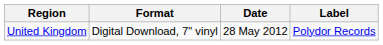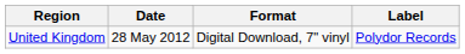 <table class=wikitable>
 <tr>
 <th scope="col">Region</th>
+<th scope="col">Date</th>
 <th scope="col">Format</th>
-<th scope="col">Date</th>
 <th scope="col">Label</th>
 </tr>
 <tr>
 <td><a href='#'>United Kingdom</a></td>
+<td>28 May 2012</td>
 <td scope="row">Digital Download, 7" vinyl</td>
-<td>28 May 2012</td>
 <td><a href='#'>Polydor Records</a></td>
 </tr>
 </table>
